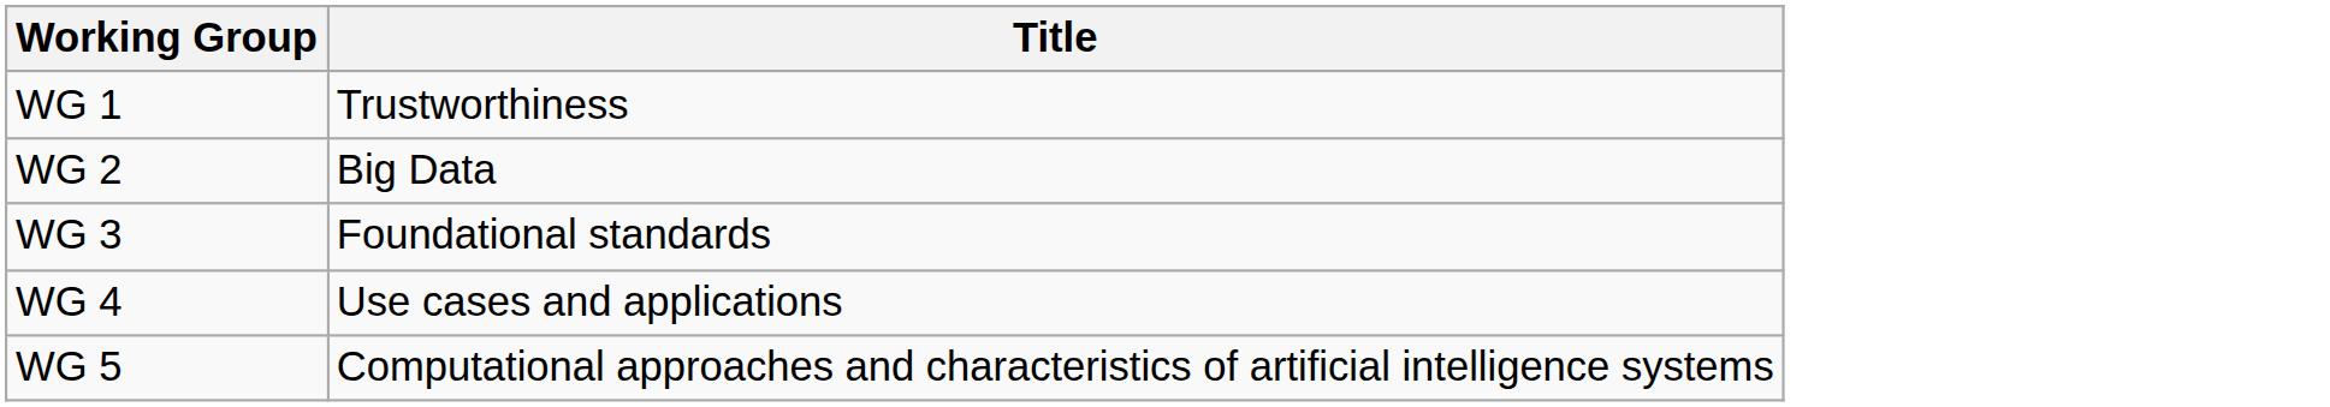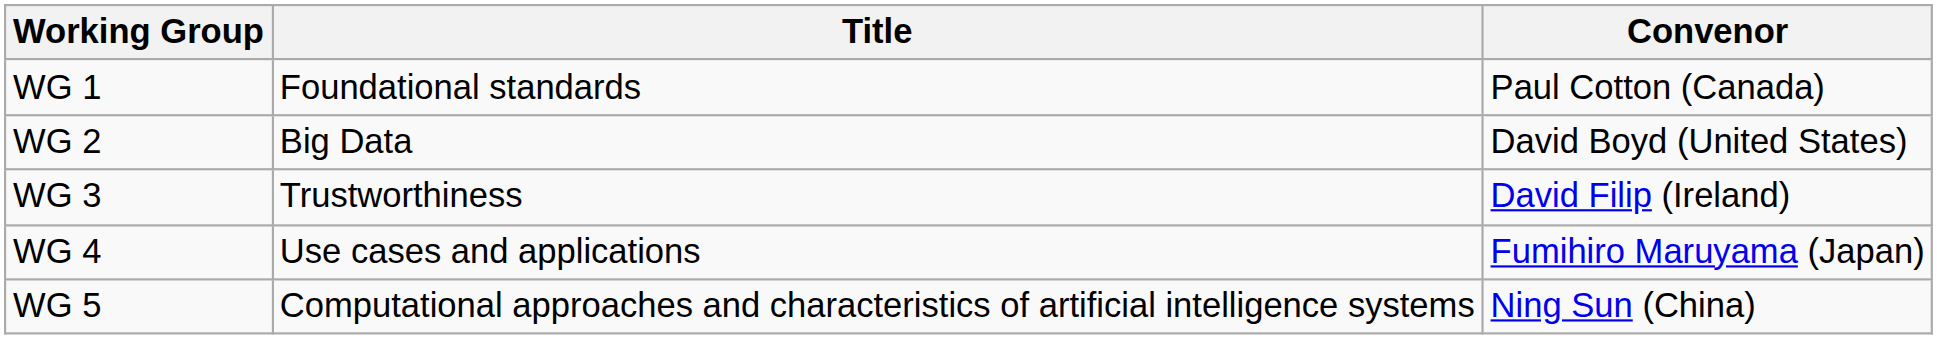 <table class="wikitable">
 <tr>
 <th>Working Group</th>
 <th>Title</th>
+<th>Convenor</th>
 </tr>
 <tr>
 <td>WG 1</td>
-<td>Trustworthiness</td>
+<td>Foundational standards</td>
+<td>Paul Cotton (Canada)</td>
 </tr>
 <tr>
 <td>WG 2</td>
 <td>Big Data</td>
+<td>David Boyd (United States)</td>
 </tr>
 <tr>
 <td>WG 3</td>
-<td>Foundational standards</td>
+<td>Trustworthiness</td>
+<td><a href='#'>David Filip</a> (Ireland)</td>
 </tr>
 <tr>
 <td>WG 4</td>
 <td>Use cases and applications</td>
+<td><a href='#'>Fumihiro Maruyama</a> (Japan)</td>
 </tr>
 <tr>
 <td>WG 5</td>
 <td>Computational approaches and characteristics of artificial intelligence systems</td>
+<td><a href='#'>Ning Sun</a> (China)</td>
 </tr>
 </table>
